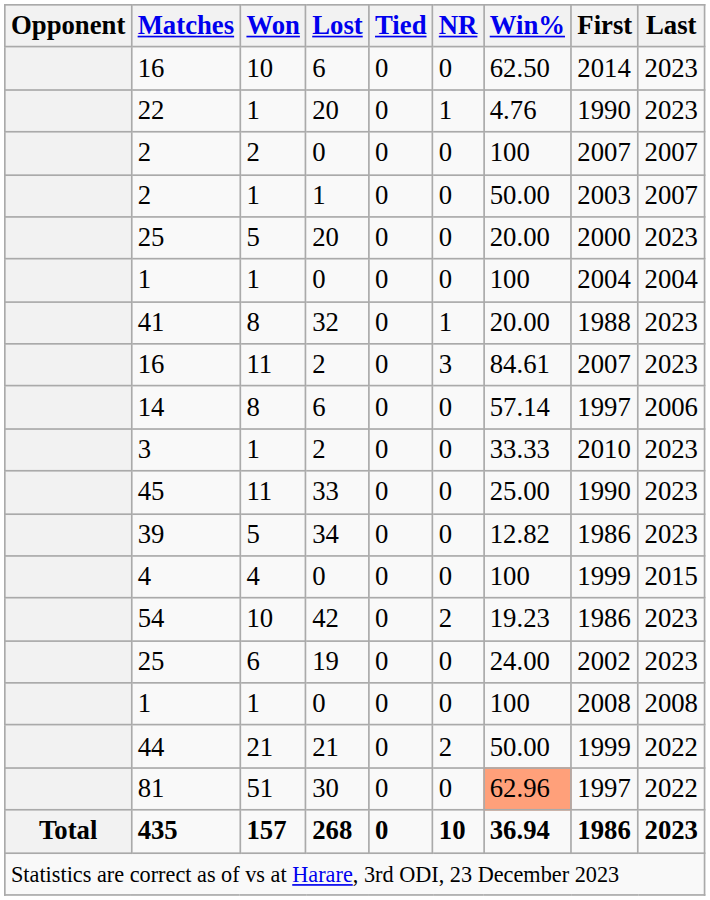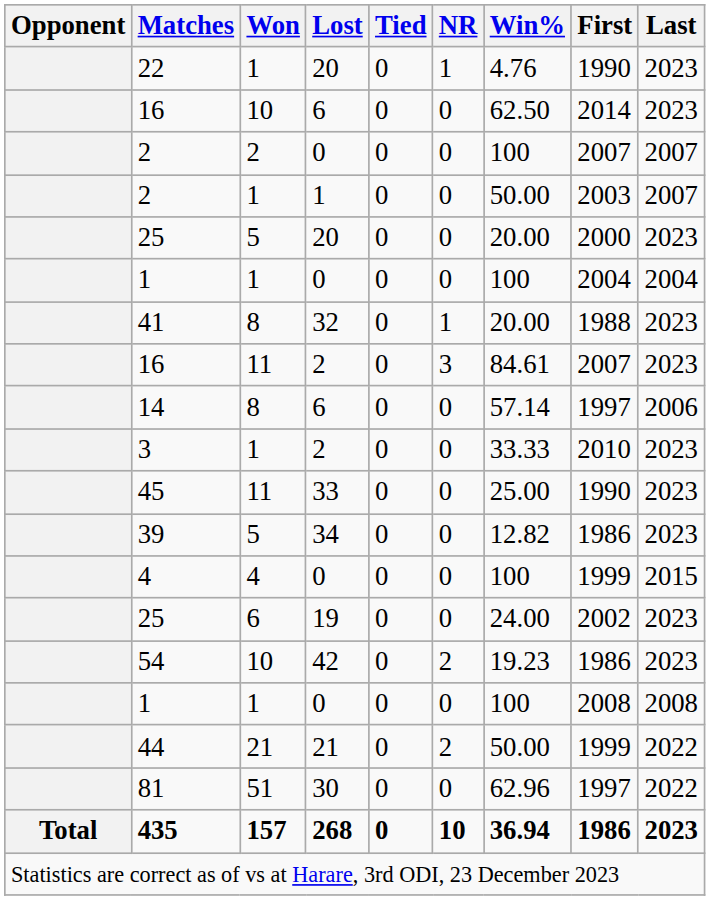 <table class="wikitable plainrowheaders sortable" style="text-align:left">
 <tr>
 <th scope="col">Opponent</th>
 <th scope="col"><a href='#'>Matches</a></th>
 <th scope="col"><a href='#'>Won</a></th>
 <th scope="col"><a href='#'>Lost</a></th>
 <th scope="col"><a href='#'>Tied</a></th>
 <th scope="col"><a href='#'>NR</a></th>
 <th scope="col"><a href='#'>Win%</a></th>
 <th scope="col">First</th>
 <th scope="col">Last</th>
 </tr>
 <tr>
+<th scope="row"></th>
+<td>22</td>
+<td>1</td>
+<td>20</td>
+<td>0</td>
+<td>1</td>
+<td>4.76</td>
+<td>1990</td>
+<td>2023</td>
+</tr>
+<tr>
 <th scope="row"> </th>
 <td>16</td>
 <td>10</td>
 <td>6</td>
 <td>0</td>
 <td>0</td>
 <td>62.50</td>
 <td>2014</td>
-<td>2023</td>
-</tr>
-<tr>
-<th scope="row"></th>
-<td>22</td>
-<td>1</td>
-<td>20</td>
-<td>0</td>
-<td>1</td>
-<td>4.76</td>
-<td>1990</td>
 <td>2023</td>
 </tr>
 <tr>
 <th scope="row"> </th>
 <td>2</td>
 <td>2</td>
 <td>0</td>
 <td>0</td>
 <td>0</td>
 <td>100</td>
 <td>2007</td>
 <td>2007</td>
 </tr>
 <tr>
 <th scope="row"> </th>
 <td>2</td>
 <td>1</td>
 <td>1</td>
 <td>0</td>
 <td>0</td>
 <td>50.00</td>
 <td>2003</td>
 <td>2007</td>
 </tr>
 <tr>
 <th scope="row"></th>
 <td>25</td>
 <td>5</td>
 <td>20</td>
 <td>0</td>
 <td>0</td>
 <td>20.00</td>
 <td>2000</td>
 <td>2023</td>
 </tr>
 <tr>
 <th scope="row"> </th>
 <td>1</td>
 <td>1</td>
 <td>0</td>
 <td>0</td>
 <td>0</td>
 <td>100</td>
 <td>2004</td>
 <td>2004</td>
 </tr>
 <tr>
 <th scope="row"></th>
 <td>41</td>
 <td>8</td>
 <td>32</td>
 <td>0</td>
 <td>1</td>
 <td>20.00</td>
 <td>1988</td>
 <td>2023</td>
 </tr>
 <tr>
 <th scope="row"> </th>
 <td>16</td>
 <td>11</td>
 <td>2</td>
 <td>0</td>
 <td>3</td>
 <td>84.61</td>
 <td>2007</td>
 <td>2023</td>
 </tr>
 <tr>
 <th scope="row"> </th>
 <td>14</td>
 <td>8</td>
 <td>6</td>
 <td>0</td>
 <td>0</td>
 <td>57.14</td>
 <td>1997</td>
 <td>2006</td>
 </tr>
 <tr>
 <th scope="row"> </th>
 <td>3</td>
 <td>1</td>
 <td>2</td>
 <td>0</td>
 <td>0</td>
 <td>33.33</td>
 <td>2010</td>
 <td>2023</td>
 </tr>
 <tr>
 <th scope="row"></th>
 <td>45</td>
 <td>11</td>
 <td>33</td>
 <td>0</td>
 <td>0</td>
 <td>25.00</td>
 <td>1990</td>
 <td>2023</td>
 </tr>
 <tr>
 <th scope="row"></th>
 <td>39</td>
 <td>5</td>
 <td>34</td>
 <td>0</td>
 <td>0</td>
 <td>12.82</td>
 <td>1986</td>
 <td>2023</td>
 </tr>
 <tr>
 <th scope="row"> </th>
 <td>4</td>
 <td>4</td>
 <td>0</td>
 <td>0</td>
 <td>0</td>
 <td>100</td>
 <td>1999</td>
 <td>2015</td>
 </tr>
 <tr>
 <th scope="row"></th>
+<td>25</td>
+<td>6</td>
+<td>19</td>
+<td>0</td>
+<td>0</td>
+<td>24.00</td>
+<td>2002</td>
+<td>2023</td>
+</tr>
+<tr>
+<th scope="row"></th>
 <td>54</td>
 <td>10</td>
 <td>42</td>
 <td>0</td>
 <td>2</td>
 <td>19.23</td>
 <td>1986</td>
-<td>2023</td>
-</tr>
-<tr>
-<th scope="row"></th>
-<td>25</td>
-<td>6</td>
-<td>19</td>
-<td>0</td>
-<td>0</td>
-<td>24.00</td>
-<td>2002</td>
 <td>2023</td>
 </tr>
 <tr>
 <th scope="row"> </th>
 <td>1</td>
 <td>1</td>
 <td>0</td>
 <td>0</td>
 <td>0</td>
 <td>100</td>
 <td>2008</td>
 <td>2008</td>
 </tr>
 <tr>
 <th scope="row"></th>
 <td>44</td>
 <td>21</td>
 <td>21</td>
 <td>0</td>
 <td>2</td>
 <td>50.00</td>
 <td>1999</td>
 <td>2022</td>
 </tr>
 <tr>
 <th scope="row"></th>
 <td>81</td>
 <td>51</td>
 <td>30</td>
 <td>0</td>
 <td>0</td>
-<td style="background: lightsalmon;">62.96</td>
+<td>62.96</td>
 <td>1997</td>
 <td>2022</td>
 </tr>
 <tr class="sortbottom">
 <th scope="row" style="text-align:center">Total</th>
 <td><strong>435</strong></td>
 <td><strong>157</strong></td>
 <td><strong>268</strong></td>
 <td><strong>0</strong></td>
 <td><strong>10</strong></td>
 <td><strong>36.94</strong></td>
 <td><strong>1986</strong></td>
 <td><strong>2023</strong></td>
 </tr>
 <tr>
 <td colspan = 9><small>Statistics are correct as of  vs  at <a href='#'>Harare</a>, 3rd ODI, 23 December 2023</small></td>
 </tr>
 </table>
